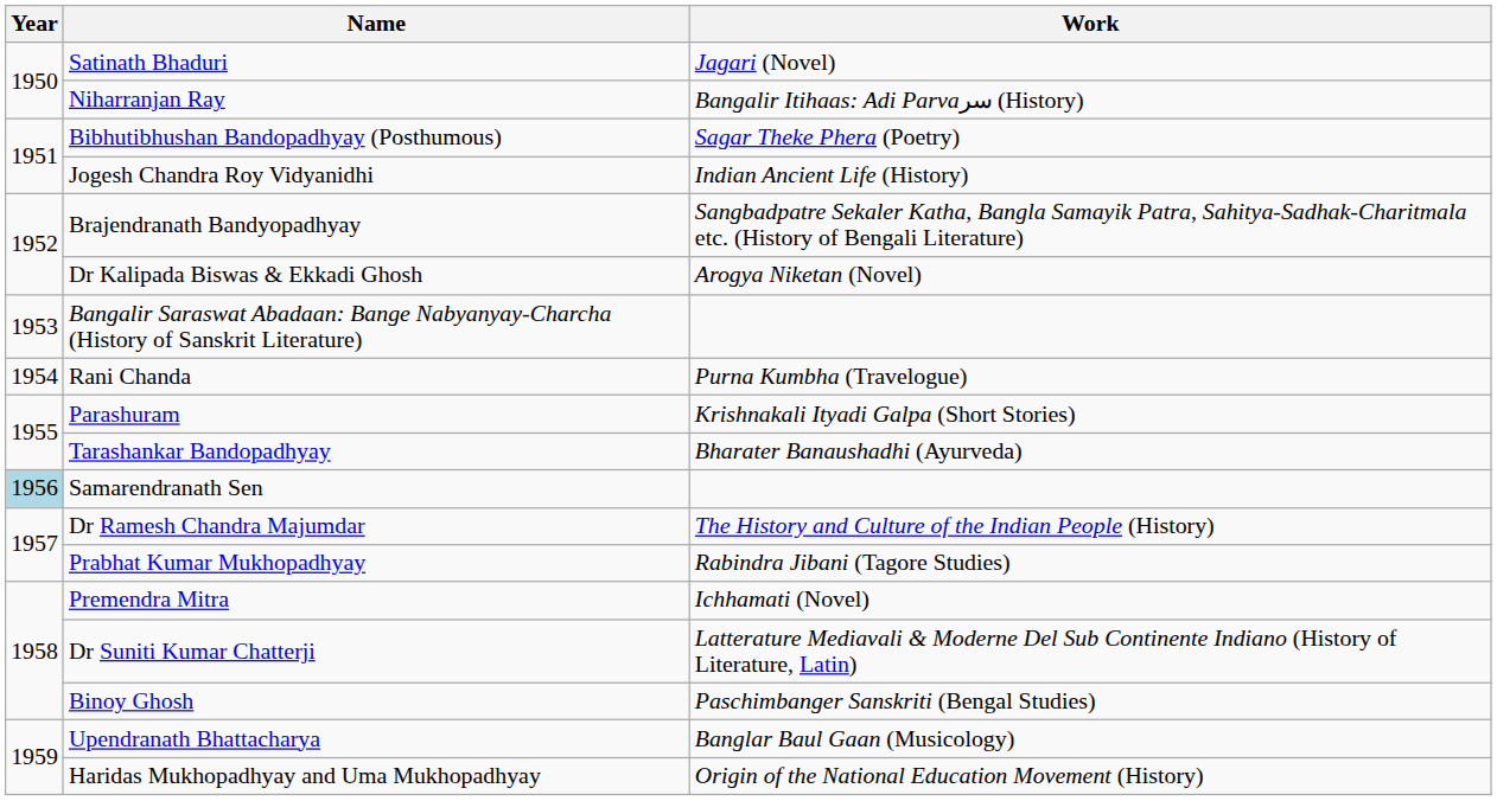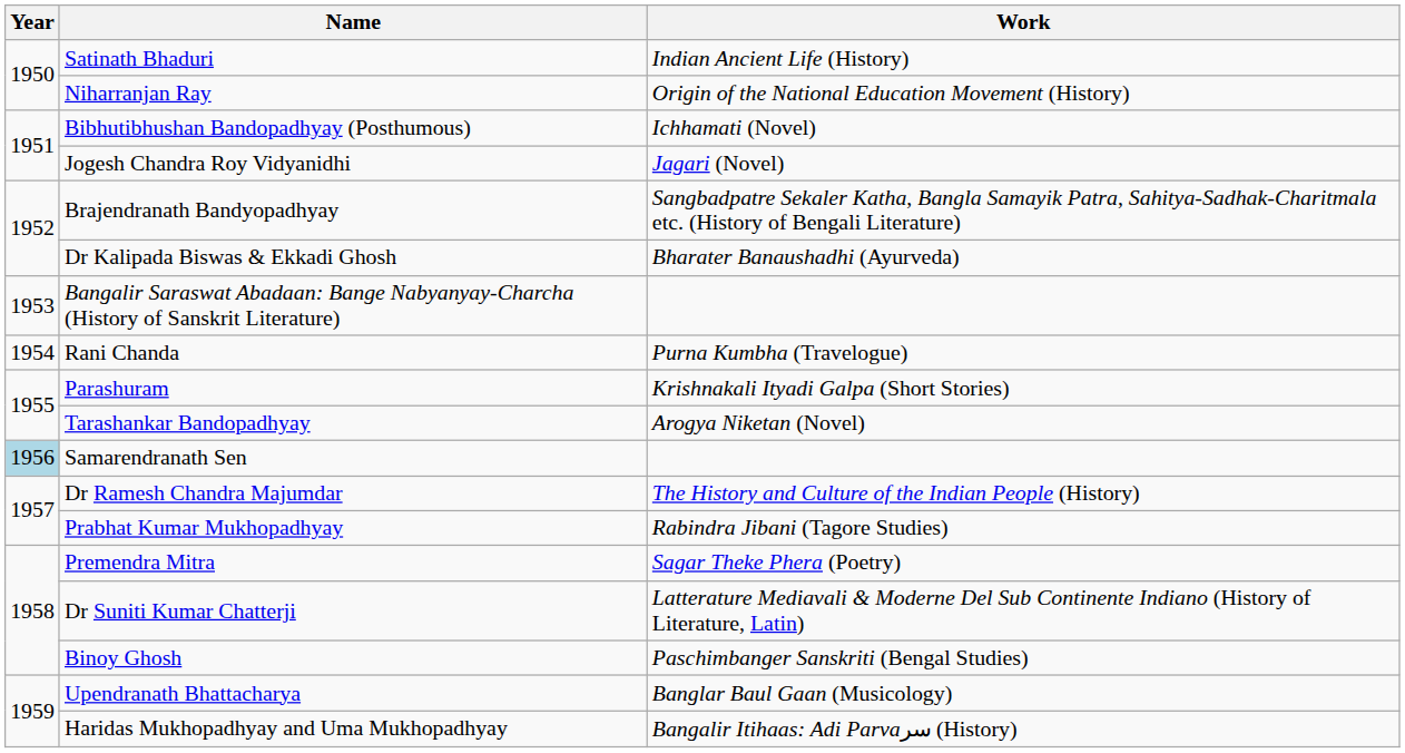 <table class="wikitable" width="80%" align="center">
 <tr>
 <th>Year</th>
 <th>Name</th>
 <th>Work</th>
 </tr>
 <tr>
 <td rowspan="2">1950</td>
 <td><a href='#'>Satinath Bhaduri</a></td>
-<td><em><a href='#'>Jagari</a></em> (Novel)</td>
+<td><em>Indian Ancient Life</em> (History)</td>
 </tr>
 <tr>
 <td><a href='#'>Niharranjan Ray</a></td>
-<td><em>Bangalir Itihaas: Adi Parva</em>سر (History)</td>
+<td><em>Origin of the National Education Movement</em> (History)</td>
 </tr>
 <tr>
 <td rowspan="2">1951</td>
 <td><a href='#'>Bibhutibhushan Bandopadhyay</a> (Posthumous)</td>
-<td><em><a href='#'>Sagar Theke Phera</a></em> (Poetry)</td>
+<td><em>Ichhamati</em> (Novel)</td>
 </tr>
 <tr>
 <td>Jogesh Chandra Roy Vidyanidhi</td>
-<td><em>Indian Ancient Life</em> (History)</td>
+<td><em><a href='#'>Jagari</a></em> (Novel)</td>
 </tr>
 <tr>
 <td rowspan="2">1952</td>
 <td>Brajendranath Bandyopadhyay</td>
 <td><em>Sangbadpatre Sekaler Katha</em>, <em>Bangla Samayik Patra</em>, <em>Sahitya-Sadhak-Charitmala</em> etc. (History of Bengali Literature)</td>
 </tr>
 <tr>
 <td>Dr Kalipada Biswas & Ekkadi Ghosh</td>
-<td><em>Arogya Niketan</em> (Novel)</td>
+<td><em>Bharater Banaushadhi</em> (Ayurveda)</td>
 </tr>
 <tr>
 <td>1953</td>
 <td><em>Bangalir Saraswat Abadaan: Bange Nabyanyay-Charcha</em> (History of Sanskrit Literature)</td>
 </tr>
 <tr>
 <td>1954</td>
 <td>Rani Chanda</td>
 <td><em>Purna Kumbha</em> (Travelogue)</td>
 </tr>
 <tr>
 <td rowspan="2">1955</td>
 <td><a href='#'>Parashuram</a></td>
 <td><em>Krishnakali Ityadi Galpa</em> (Short Stories)</td>
 </tr>
 <tr>
 <td><a href='#'>Tarashankar Bandopadhyay</a></td>
-<td><em>Bharater Banaushadhi</em> (Ayurveda)</td>
+<td><em>Arogya Niketan</em> (Novel)</td>
 </tr>
 <tr>
 <td style="background: lightblue;">1956</td>
 <td>Samarendranath Sen</td>
 </tr>
 <tr>
 <td rowspan="2">1957</td>
 <td>Dr <a href='#'>Ramesh Chandra Majumdar</a></td>
 <td><em><a href='#'>The History and Culture of the Indian People</a></em> (History)</td>
 </tr>
 <tr>
 <td><a href='#'>Prabhat Kumar Mukhopadhyay</a></td>
 <td><em>Rabindra Jibani</em> (Tagore Studies)</td>
 </tr>
 <tr>
 <td rowspan="3">1958</td>
 <td><a href='#'>Premendra Mitra</a></td>
-<td><em>Ichhamati</em> (Novel)</td>
+<td><em><a href='#'>Sagar Theke Phera</a></em> (Poetry)</td>
 </tr>
 <tr>
 <td>Dr <a href='#'>Suniti Kumar Chatterji</a></td>
 <td><em>Latterature Mediavali & Moderne Del Sub Continente Indiano</em> (History of Literature, <a href='#'>Latin</a>)</td>
 </tr>
 <tr>
 <td><a href='#'>Binoy Ghosh</a></td>
 <td><em>Paschimbanger Sanskriti</em> (Bengal Studies)</td>
 </tr>
 <tr>
 <td rowspan="2">1959</td>
 <td><a href='#'>Upendranath Bhattacharya</a></td>
 <td><em>Banglar Baul Gaan</em> (Musicology)</td>
 </tr>
 <tr>
 <td>Haridas Mukhopadhyay and Uma Mukhopadhyay</td>
-<td><em>Origin of the National Education Movement</em> (History)</td>
+<td><em>Bangalir Itihaas: Adi Parva</em>سر (History)</td>
 </tr>
 </table>
